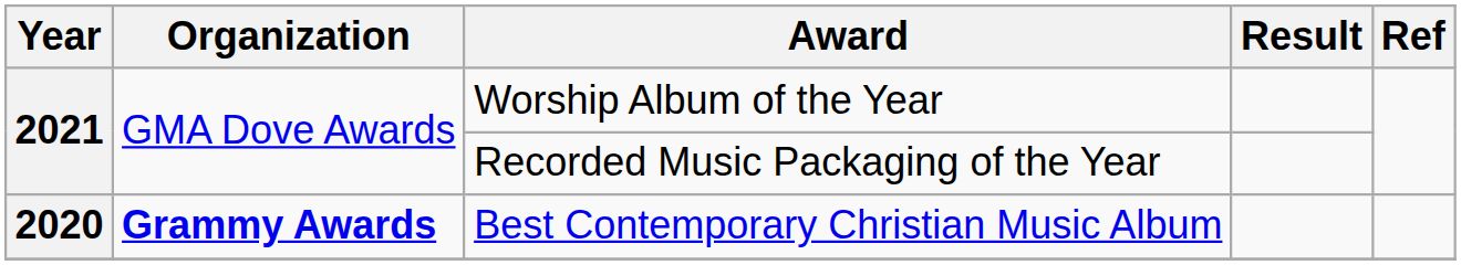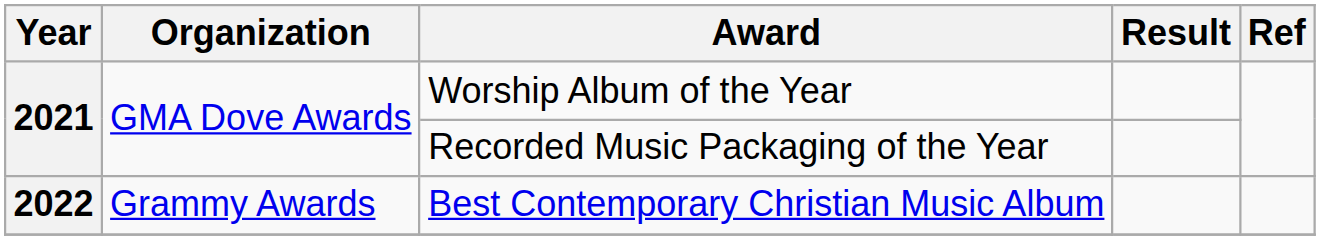 <table class="wikitable plainrowheaders">
 <tr>
 <th>Year</th>
 <th>Organization</th>
 <th>Award</th>
 <th>Result</th>
 <th>Ref</th>
 </tr>
 <tr>
 <th scope="row" rowspan="2">2021</th>
 <td rowspan="2"><a href='#'>GMA Dove Awards</a></td>
 <td>Worship Album of the Year</td>
 <td></td>
 <td rowspan="2"></td>
 </tr>
 <tr>
 <td>Recorded Music Packaging of the Year</td>
 <td></td>
 </tr>
 <tr>
-<th scope="row">2020</th>
-<td><strong><a href='#'>Grammy Awards</a></strong></td>
+<th scope="row">2022</th>
+<td><a href='#'>Grammy Awards</a></td>
 <td><a href='#'>Best Contemporary Christian Music Album</a></td>
 <td></td>
 <td></td>
 </tr>
 <tr>
 </tr>
 </table>
